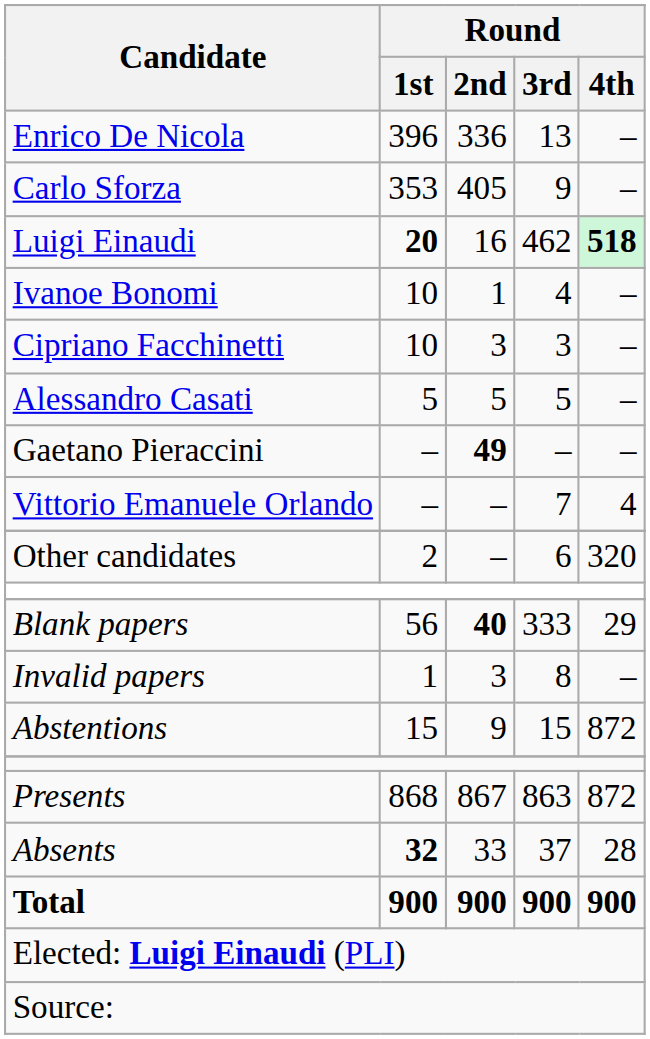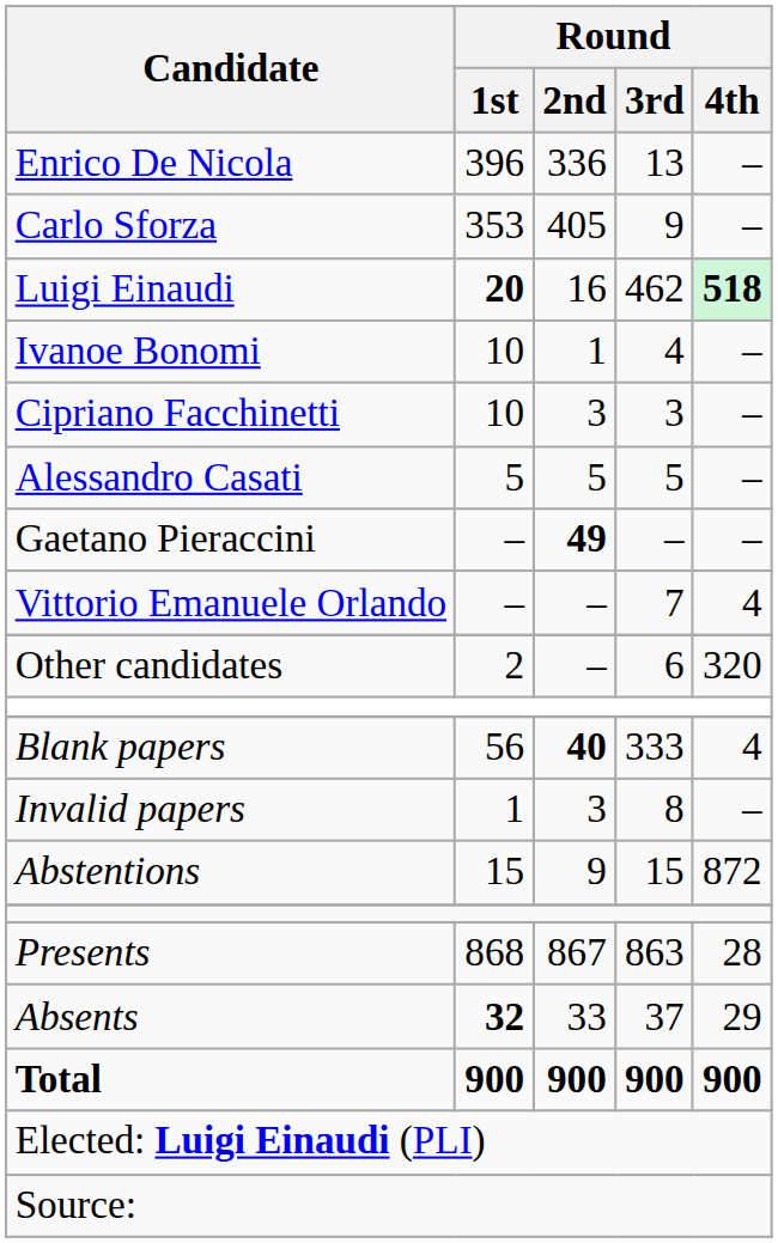 <table class="wikitable sortable" style=text-align:right>
 <tr>
 <th rowspan=2>Candidate</th>
 <th colspan=4>Round</th>
 </tr>
 <tr>
 <th>1st</th>
 <th>2nd</th>
 <th>3rd</th>
 <th>4th</th>
 </tr>
 <tr>
 <td align=left><a href='#'>Enrico De Nicola</a></td>
 <td>396</td>
 <td>336</td>
 <td>13</td>
 <td>–</td>
 </tr>
 <tr>
 <td align=left><a href='#'>Carlo Sforza</a></td>
 <td>353</td>
 <td>405</td>
 <td>9</td>
 <td>–</td>
 </tr>
 <tr>
 <td align=left><a href='#'>Luigi Einaudi</a></td>
 <td><strong>20</strong></td>
 <td>16</td>
 <td>462</td>
 <td bgcolor=#CEF6D8><strong>518</strong></td>
 </tr>
 <tr>
 <td align=left><a href='#'>Ivanoe Bonomi</a></td>
 <td>10</td>
 <td>1</td>
 <td>4</td>
 <td>–</td>
 </tr>
 <tr>
 <td align=left><a href='#'>Cipriano Facchinetti</a></td>
 <td>10</td>
 <td>3</td>
 <td>3</td>
 <td>–</td>
 </tr>
 <tr>
 <td align=left><a href='#'>Alessandro Casati</a></td>
 <td>5</td>
 <td>5</td>
 <td>5</td>
 <td>–</td>
 </tr>
 <tr>
 <td align=left>Gaetano Pieraccini</td>
 <td>–</td>
 <td><strong>49</strong></td>
 <td>–</td>
 <td>–</td>
 </tr>
 <tr>
 <td align=left><a href='#'>Vittorio Emanuele Orlando</a></td>
 <td>–</td>
 <td>–</td>
 <td>7</td>
 <td>4</td>
 </tr>
 <tr>
 </tr>
 <tr class="sortbottom">
 <td align=left>Other candidates</td>
 <td>2</td>
 <td>–</td>
 <td>6</td>
 <td>320</td>
 </tr>
 <tr>
 <td align=left colspan=7 bgcolor=white></td>
 </tr>
 <tr>
 </tr>
 <tr class="sortbottom">
 <td align=left><em>Blank papers</em></td>
 <td>56</td>
 <td><strong>40</strong></td>
 <td>333</td>
-<td>29</td>
+<td>4</td>
 </tr>
 <tr class="sortbottom">
 <td align=left><em>Invalid papers</em></td>
 <td>1</td>
 <td>3</td>
 <td>8</td>
 <td>–</td>
 </tr>
 <tr class="sortbottom">
 <td align=left><em>Abstentions</em></td>
 <td>15</td>
 <td>9</td>
 <td>15</td>
 <td>872</td>
 </tr>
 <tr class="sortbottom">
 </tr>
 <tr>
 <td align=left colspan=7></td>
 </tr>
 <tr>
 <td align=left><em>Presents</em></td>
 <td>868</td>
 <td>867</td>
 <td>863</td>
-<td>872</td>
+<td>28</td>
 </tr>
 <tr class="sortbottom">
 <td align=left><em>Absents</em></td>
 <td><strong>32</strong></td>
 <td>33</td>
 <td>37</td>
-<td>28</td>
+<td>29</td>
 </tr>
 <tr class="sortbottom">
 <td align=left><strong>Total</strong></td>
 <td><strong>900</strong></td>
 <td><strong>900</strong></td>
 <td><strong>900</strong></td>
 <td><strong>900</strong></td>
 </tr>
 <tr class="sortbottom">
 <td align=left colspan=7>Elected: <strong><a href='#'>Luigi Einaudi</a></strong> (<a href='#'>PLI</a>)</td>
 </tr>
 <tr>
 <td align=left colspan=7>Source: </td>
 </tr>
 </table>
